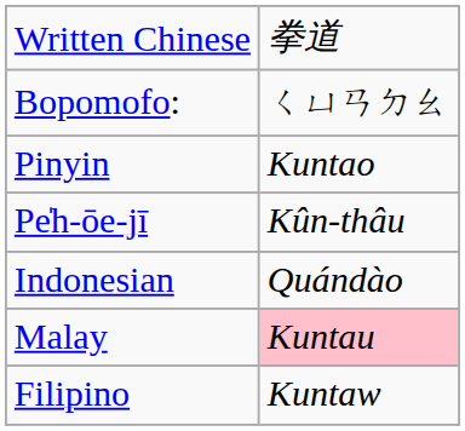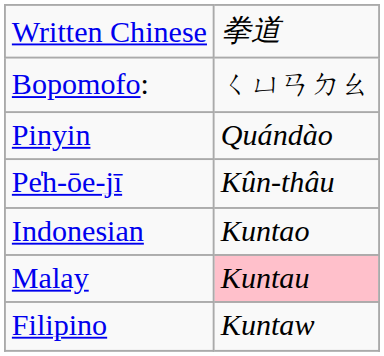 <table class="wikitable floatright">
 <tr>
 <td><a href='#'>Written Chinese</a></td>
 <td><em>拳道</em></td>
 </tr>
 <tr>
 <td><a href='#'>Bopomofo</a>:</td>
 <td>ㄑㄩㄢㄉㄠ</td>
 </tr>
 <tr>
 <td><a href='#'>Pinyin</a></td>
-<td><em>Kuntao</em></td>
+<td><em>Quándào</em></td>
 </tr>
 <tr>
 <td><a href='#'>Pe̍h-ōe-jī</a></td>
 <td><em>Kûn-thâu</em></td>
 </tr>
 <tr>
 <td><a href='#'>Indonesian</a></td>
-<td><em>Quándào</em></td>
+<td><em>Kuntao</em></td>
 </tr>
 <tr>
 <td><a href='#'>Malay</a></td>
 <td style="background: pink;"><em>Kuntau</em></td>
 </tr>
 <tr>
 <td><a href='#'>Filipino</a></td>
 <td><em>Kuntaw</em></td>
 </tr>
 </table>
